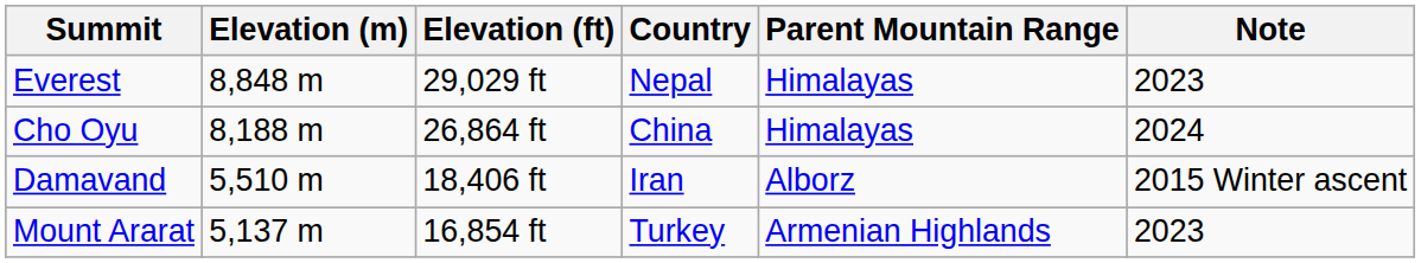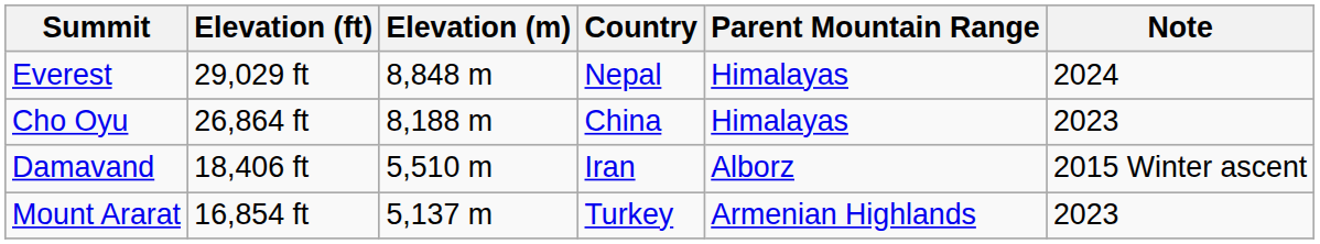 <table class="wikitable sortable">
 <tr>
 <th>Summit</th>
+<th>Elevation (ft)</th>
 <th>Elevation (m)</th>
-<th>Elevation (ft)</th>
 <th>Country</th>
 <th>Parent Mountain Range</th>
 <th>Note</th>
 </tr>
 <tr>
 <td><a href='#'>Everest</a></td>
+<td>29,029 ft</td>
 <td>8,848 m</td>
-<td>29,029 ft</td>
 <td> <a href='#'>Nepal</a></td>
+<td><a href='#'>Himalayas</a></td>
+<td>2024</td>
+</tr>
+<tr>
+<td><a href='#'>Cho Oyu</a></td>
+<td>26,864 ft</td>
+<td>8,188 m</td>
+<td> <a href='#'>China</a></td>
 <td><a href='#'>Himalayas</a></td>
 <td>2023</td>
 </tr>
 <tr>
-<td><a href='#'>Cho Oyu</a></td>
-<td>8,188 m</td>
-<td>26,864 ft</td>
-<td> <a href='#'>China</a></td>
-<td><a href='#'>Himalayas</a></td>
-<td>2024</td>
-</tr>
-<tr>
 <td><a href='#'>Damavand</a></td>
+<td>18,406 ft</td>
 <td>5,510 m</td>
-<td>18,406 ft</td>
 <td> <a href='#'>Iran</a></td>
 <td><a href='#'>Alborz</a></td>
 <td>2015 Winter ascent</td>
 </tr>
 <tr>
 <td><a href='#'>Mount Ararat</a></td>
+<td>16,854 ft</td>
 <td>5,137 m</td>
-<td>16,854 ft</td>
 <td> <a href='#'>Turkey</a></td>
 <td><a href='#'>Armenian Highlands</a></td>
 <td>2023</td>
 </tr>
 </table>
